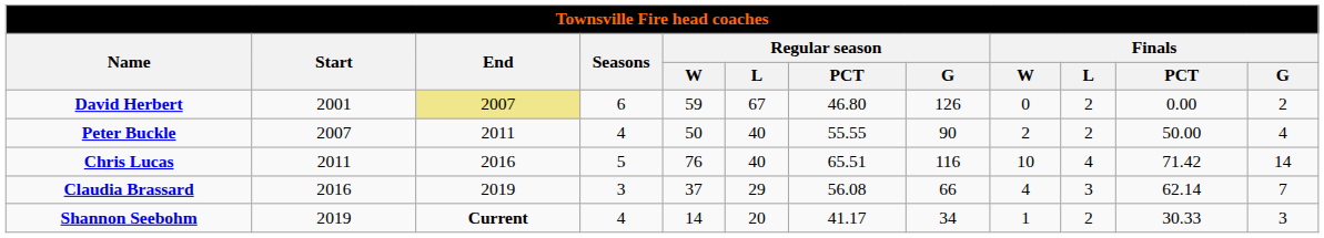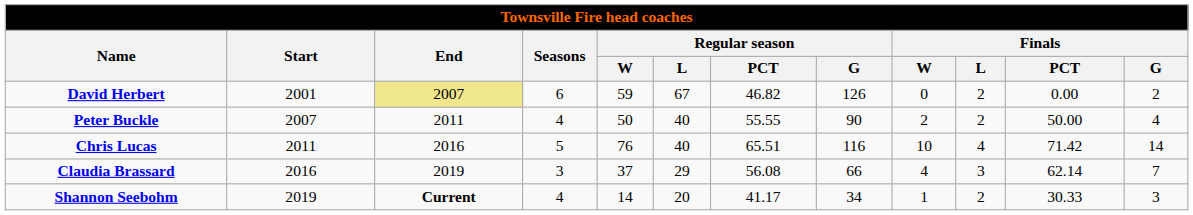 <table class="wikitable"  style="clear:both; margin:1.5em auto; text-align:center; font-size:90%">
 <tr>
 <th colspan=12  style="background:black; color:#FF6600">Townsville Fire head coaches</th>
 </tr>
 <tr>
 <th style="width:15%;" rowspan=2>Name</th>
 <th style="width:10%;" rowspan=2>Start</th>
 <th style="width:10%;" rowspan=2>End</th>
 <th style="width:5%;" rowspan=2>Seasons</th>
 <th style="width:20%;" colspan=4>Regular season</th>
 <th style="width:20%;" colspan=4>Finals</th>
 </tr>
 <tr>
 <th>W</th>
 <th>L</th>
 <th>PCT</th>
 <th>G</th>
 <th>W</th>
 <th>L</th>
 <th>PCT</th>
 <th>G</th>
 </tr>
 <tr>
 <td><strong><a href='#'>David Herbert</a></strong></td>
 <td>2001</td>
 <td style="background: khaki;">2007</td>
 <td>6</td>
 <td>59</td>
 <td>67</td>
-<td>46.80</td>
+<td>46.82</td>
 <td>126</td>
 <td>0</td>
 <td>2</td>
 <td>0.00</td>
 <td>2</td>
 </tr>
 <tr>
 <td><strong><a href='#'>Peter Buckle</a></strong></td>
 <td>2007</td>
 <td>2011</td>
 <td>4</td>
 <td>50</td>
 <td>40</td>
 <td>55.55</td>
 <td>90</td>
 <td>2</td>
 <td>2</td>
 <td>50.00</td>
 <td>4</td>
 </tr>
 <tr>
 <td><strong><a href='#'>Chris Lucas</a></strong></td>
 <td>2011</td>
 <td>2016</td>
 <td>5</td>
 <td>76</td>
 <td>40</td>
 <td>65.51</td>
 <td>116</td>
 <td>10</td>
 <td>4</td>
 <td>71.42</td>
 <td>14</td>
 </tr>
 <tr>
 <td><strong><a href='#'>Claudia Brassard</a></strong></td>
 <td>2016</td>
 <td>2019</td>
 <td>3</td>
 <td>37</td>
 <td>29</td>
 <td>56.08</td>
 <td>66</td>
 <td>4</td>
 <td>3</td>
 <td>62.14</td>
 <td>7</td>
 </tr>
 <tr>
 <td><strong><a href='#'>Shannon Seebohm</a></strong></td>
 <td>2019</td>
 <td><strong>Current</strong></td>
 <td>4</td>
 <td>14</td>
 <td>20</td>
 <td>41.17</td>
 <td>34</td>
 <td>1</td>
 <td>2</td>
 <td>30.33</td>
 <td>3</td>
 </tr>
 </table>
